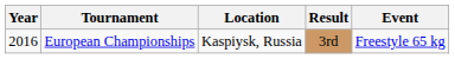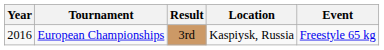 <table class="wikitable" style="font-size:95%;">
 <tr>
 <th>Year</th>
 <th>Tournament</th>
+<th>Result</th>
 <th>Location</th>
-<th>Result</th>
 <th>Event</th>
 </tr>
 <tr>
 <td>2016</td>
 <td><a href='#'>European Championships</a></td>
+<td align="center" bgcolor="cc9966">3rd</td>
 <td> Kaspiysk, Russia</td>
-<td align="center" bgcolor="cc9966">3rd</td>
 <td><a href='#'>Freestyle 65 kg</a></td>
 </tr>
 </table>
